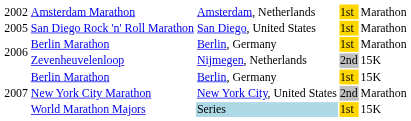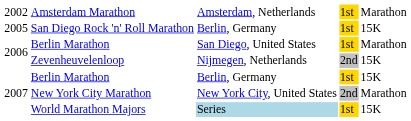 <table>
 <tr>
 <td>2002</td>
 <td><a href='#'>Amsterdam Marathon</a></td>
 <td><a href='#'>Amsterdam</a>, Netherlands</td>
 <td bgcolor="gold">1st</td>
 <td>Marathon</td>
 </tr>
 <tr>
 <td>2005</td>
 <td><a href='#'>San Diego Rock 'n' Roll Marathon</a></td>
-<td><a href='#'>San Diego</a>, United States</td>
+<td><a href='#'>Berlin</a>, Germany</td>
 <td bgcolor="gold">1st</td>
-<td>Marathon</td>
+<td>15K</td>
 </tr>
 <tr>
 <td rowspan=2>2006</td>
 <td><a href='#'>Berlin Marathon</a></td>
-<td><a href='#'>Berlin</a>, Germany</td>
+<td><a href='#'>San Diego</a>, United States</td>
 <td bgcolor="gold">1st</td>
 <td>Marathon</td>
 </tr>
 <tr>
 <td><a href='#'>Zevenheuvelenloop</a></td>
 <td><a href='#'>Nijmegen</a>, Netherlands</td>
 <td bgcolor="silver">2nd</td>
 <td>15K</td>
 </tr>
 <tr>
 <td rowspan=3>2007</td>
 <td><a href='#'>Berlin Marathon</a></td>
 <td><a href='#'>Berlin</a>, Germany</td>
 <td bgcolor="gold">1st</td>
 <td>15K</td>
 </tr>
 <tr>
 <td><a href='#'>New York City Marathon</a></td>
 <td><a href='#'>New York City</a>, United States</td>
 <td bgcolor="silver">2nd</td>
 <td>Marathon</td>
 </tr>
 <tr>
 <td><a href='#'>World Marathon Majors</a></td>
 <td style="background: lightblue;">Series</td>
 <td bgcolor="gold">1st</td>
 <td>15K</td>
 </tr>
 </table>
